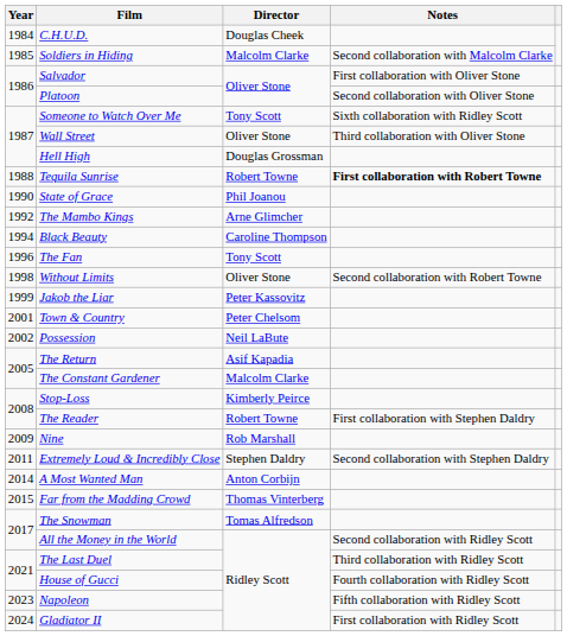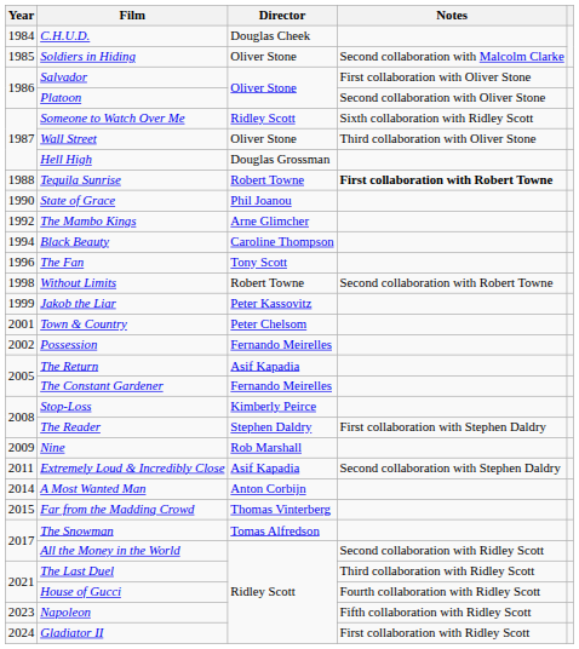 <table class="wikitable">
 <tr>
 <th>Year</th>
 <th>Film</th>
 <th>Director</th>
 <th>Notes</th>
 <th></th>
 </tr>
 <tr>
 <td>1984</td>
 <td><em><a href='#'>C.H.U.D.</a></em></td>
 <td>Douglas Cheek</td>
 <td></td>
 </tr>
 <tr>
 <td>1985</td>
 <td><em><a href='#'>Soldiers in Hiding</a></em></td>
-<td><a href='#'>Malcolm Clarke</a></td>
+<td>Oliver Stone</td>
 <td>Second collaboration with <a href='#'>Malcolm Clarke</a></td>
 </tr>
 <tr>
 <td rowspan=2>1986</td>
 <td><em><a href='#'>Salvador</a></em></td>
 <td rowspan=2><a href='#'>Oliver Stone</a></td>
 <td>First collaboration with Oliver Stone</td>
 <td></td>
 </tr>
 <tr>
 <td><em><a href='#'>Platoon</a></em></td>
 <td>Second collaboration with Oliver Stone</td>
 <td></td>
 </tr>
 <tr>
 <td rowspan=3>1987</td>
 <td><em><a href='#'>Someone to Watch Over Me</a></em></td>
-<td><a href='#'>Tony Scott</a></td>
+<td><a href='#'>Ridley Scott</a></td>
 <td>Sixth collaboration with Ridley Scott</td>
 <td></td>
 </tr>
 <tr>
 <td><em><a href='#'>Wall Street</a></em></td>
 <td>Oliver Stone</td>
 <td>Third collaboration with Oliver Stone</td>
 <td></td>
 </tr>
 <tr>
 <td><em><a href='#'>Hell High</a></em></td>
 <td>Douglas Grossman</td>
 <td></td>
 <td></td>
 </tr>
 <tr>
 <td>1988</td>
 <td><em><a href='#'>Tequila Sunrise</a></em></td>
 <td><a href='#'>Robert Towne</a></td>
 <td><strong>First collaboration with Robert Towne</strong></td>
 <td></td>
 </tr>
 <tr>
 <td>1990</td>
 <td><em><a href='#'>State of Grace</a></em></td>
 <td><a href='#'>Phil Joanou</a></td>
 <td></td>
 <td></td>
 </tr>
 <tr>
 <td>1992</td>
 <td><em><a href='#'>The Mambo Kings</a></em></td>
 <td><a href='#'>Arne Glimcher</a></td>
 <td></td>
 <td></td>
 </tr>
 <tr>
 <td>1994</td>
 <td><em><a href='#'>Black Beauty</a></em></td>
 <td><a href='#'>Caroline Thompson</a></td>
 <td></td>
 <td></td>
 </tr>
 <tr>
 <td>1996</td>
 <td><em><a href='#'>The Fan</a></em></td>
 <td><a href='#'>Tony Scott</a></td>
 <td></td>
 <td></td>
 </tr>
 <tr>
 <td>1998</td>
 <td><em><a href='#'>Without Limits</a></em></td>
-<td>Oliver Stone</td>
+<td>Robert Towne</td>
 <td>Second collaboration with Robert Towne</td>
 <td></td>
 </tr>
 <tr>
 <td>1999</td>
 <td><em><a href='#'>Jakob the Liar</a></em></td>
 <td><a href='#'>Peter Kassovitz</a></td>
 <td></td>
 <td></td>
 </tr>
 <tr>
 <td>2001</td>
 <td><em><a href='#'>Town & Country</a></em></td>
 <td><a href='#'>Peter Chelsom</a></td>
 <td></td>
 <td></td>
 </tr>
 <tr>
 <td>2002</td>
 <td><em><a href='#'>Possession</a></em></td>
-<td><a href='#'>Neil LaBute</a></td>
+<td><a href='#'>Fernando Meirelles</a></td>
 <td></td>
 <td></td>
 </tr>
 <tr>
 <td rowspan=2>2005</td>
 <td><em><a href='#'>The Return</a></em></td>
 <td><a href='#'>Asif Kapadia</a></td>
 <td></td>
 <td></td>
 </tr>
 <tr>
 <td><em><a href='#'>The Constant Gardener</a></em></td>
-<td><a href='#'>Malcolm Clarke</a></td>
+<td><a href='#'>Fernando Meirelles</a></td>
 <td></td>
 <td></td>
 </tr>
 <tr>
 <td rowspan=2>2008</td>
 <td><em><a href='#'>Stop-Loss</a></em></td>
 <td><a href='#'>Kimberly Peirce</a></td>
 <td></td>
 <td></td>
 </tr>
 <tr>
 <td><em><a href='#'>The Reader</a></em></td>
-<td><a href='#'>Robert Towne</a></td>
+<td><a href='#'>Stephen Daldry</a></td>
 <td>First collaboration with Stephen Daldry</td>
 <td></td>
 </tr>
 <tr>
 <td>2009</td>
 <td><em><a href='#'>Nine</a></em></td>
 <td><a href='#'>Rob Marshall</a></td>
 <td></td>
 <td></td>
 </tr>
 <tr>
 <td>2011</td>
 <td><em><a href='#'>Extremely Loud & Incredibly Close</a></em></td>
-<td>Stephen Daldry</td>
+<td><a href='#'>Asif Kapadia</a></td>
 <td>Second collaboration with Stephen Daldry</td>
 <td></td>
 </tr>
 <tr>
 <td>2014</td>
 <td><em><a href='#'>A Most Wanted Man</a></em></td>
 <td><a href='#'>Anton Corbijn</a></td>
 <td></td>
 <td></td>
 </tr>
 <tr>
 <td>2015</td>
 <td><em><a href='#'>Far from the Madding Crowd</a></em></td>
 <td><a href='#'>Thomas Vinterberg</a></td>
 <td></td>
 <td></td>
 </tr>
 <tr>
 <td rowspan=2>2017</td>
 <td><em><a href='#'>The Snowman</a></em></td>
 <td><a href='#'>Tomas Alfredson</a></td>
 <td></td>
 <td></td>
 </tr>
 <tr>
 <td><em><a href='#'>All the Money in the World</a></em></td>
 <td rowspan=5>Ridley Scott</td>
 <td>Second collaboration with Ridley Scott</td>
 <td></td>
 </tr>
 <tr>
 <td rowspan=2>2021</td>
 <td><em><a href='#'>The Last Duel</a></em></td>
 <td>Third collaboration with Ridley Scott</td>
 <td></td>
 </tr>
 <tr>
 <td><em><a href='#'>House of Gucci</a></em></td>
 <td>Fourth collaboration with Ridley Scott</td>
 <td></td>
 </tr>
 <tr>
 <td>2023</td>
 <td><em><a href='#'>Napoleon</a></em></td>
 <td>Fifth collaboration with Ridley Scott</td>
 <td></td>
 </tr>
 <tr>
 <td>2024</td>
 <td><em><a href='#'>Gladiator II</a></em></td>
 <td>First collaboration with Ridley Scott</td>
 <td></td>
 </tr>
 </table>
